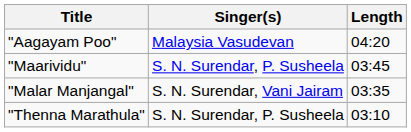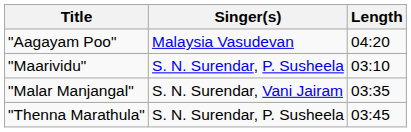 <table class="wikitable" style="font-size:95%;">
 <tr>
 <th>Title</th>
 <th>Singer(s)</th>
 <th>Length</th>
 </tr>
 <tr>
 <td>"Aagayam Poo"</td>
 <td><a href='#'>Malaysia Vasudevan</a></td>
 <td>04:20</td>
 </tr>
 <tr>
 <td>"Maarividu"</td>
 <td><a href='#'>S. N. Surendar</a>, <a href='#'>P. Susheela</a></td>
-<td>03:45</td>
+<td>03:10</td>
 </tr>
 <tr>
 <td>"Malar Manjangal"</td>
 <td>S. N. Surendar, <a href='#'>Vani Jairam</a></td>
 <td>03:35</td>
 </tr>
 <tr>
 <td>"Thenna Marathula"</td>
 <td>S. N. Surendar, P. Susheela</td>
-<td>03:10</td>
+<td>03:45</td>
 </tr>
 </table>
